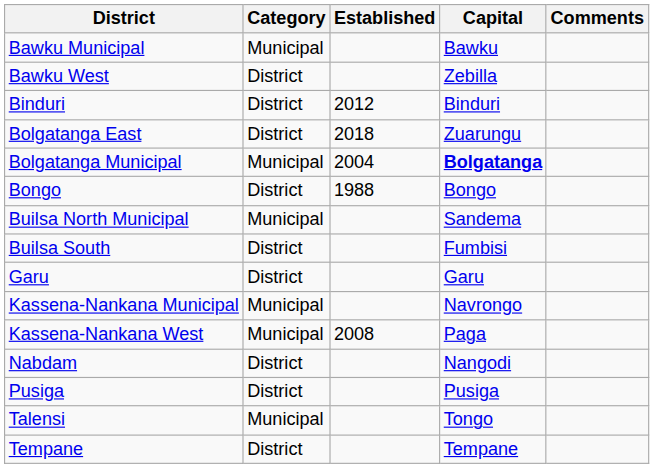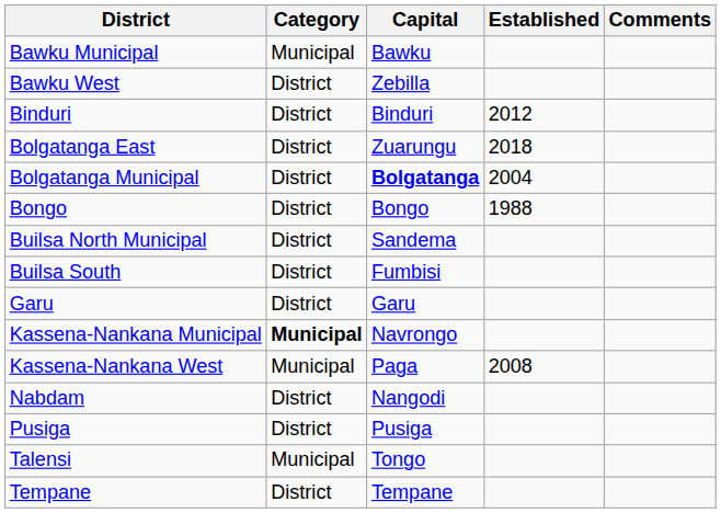 <table class="wikitable sortable">
 <tr>
 <th>District</th>
 <th>Category</th>
+<th>Capital</th>
 <th>Established</th>
-<th>Capital</th>
 <th>Comments</th>
 </tr>
 <tr>
 <td><a href='#'>Bawku Municipal</a></td>
 <td>Municipal</td>
+<td><a href='#'>Bawku</a></td>
 <td></td>
-<td><a href='#'>Bawku</a></td>
 <td></td>
 </tr>
 <tr>
 <td><a href='#'>Bawku West</a></td>
 <td>District</td>
+<td><a href='#'>Zebilla</a></td>
 <td></td>
-<td><a href='#'>Zebilla</a></td>
 <td></td>
 </tr>
 <tr>
 <td><a href='#'>Binduri</a></td>
 <td>District</td>
+<td><a href='#'>Binduri</a></td>
 <td>2012</td>
-<td><a href='#'>Binduri</a></td>
 <td></td>
 </tr>
 <tr>
 <td><a href='#'>Bolgatanga East</a></td>
 <td>District</td>
+<td><a href='#'>Zuarungu</a></td>
 <td>2018</td>
-<td><a href='#'>Zuarungu</a></td>
 <td></td>
 </tr>
 <tr>
 <td><a href='#'>Bolgatanga Municipal</a></td>
-<td>Municipal</td>
+<td>District</td>
+<td><strong><a href='#'>Bolgatanga</a></strong></td>
 <td>2004</td>
-<td><strong><a href='#'>Bolgatanga</a></strong></td>
 <td></td>
 </tr>
 <tr>
 <td><a href='#'>Bongo</a></td>
 <td>District</td>
+<td><a href='#'>Bongo</a></td>
 <td>1988</td>
-<td><a href='#'>Bongo</a></td>
 <td></td>
 </tr>
 <tr>
 <td><a href='#'>Builsa North Municipal</a></td>
-<td>Municipal</td>
+<td>District</td>
+<td><a href='#'>Sandema</a></td>
 <td></td>
-<td><a href='#'>Sandema</a></td>
 <td></td>
 </tr>
 <tr>
 <td><a href='#'>Builsa South</a></td>
 <td>District</td>
+<td><a href='#'>Fumbisi</a></td>
 <td></td>
-<td><a href='#'>Fumbisi</a></td>
 <td></td>
 </tr>
 <tr>
 <td><a href='#'>Garu</a></td>
 <td>District</td>
+<td><a href='#'>Garu</a></td>
 <td></td>
-<td><a href='#'>Garu</a></td>
 <td></td>
 </tr>
 <tr>
 <td><a href='#'>Kassena-Nankana Municipal</a></td>
-<td>Municipal</td>
+<td><strong>Municipal</strong></td>
+<td><a href='#'>Navrongo</a></td>
 <td></td>
-<td><a href='#'>Navrongo</a></td>
 <td></td>
 </tr>
 <tr>
 <td><a href='#'>Kassena-Nankana West</a></td>
 <td>Municipal</td>
+<td><a href='#'>Paga</a></td>
 <td>2008</td>
-<td><a href='#'>Paga</a></td>
 <td></td>
 </tr>
 <tr>
 <td><a href='#'>Nabdam</a></td>
 <td>District</td>
+<td><a href='#'>Nangodi</a></td>
 <td></td>
-<td><a href='#'>Nangodi</a></td>
 <td></td>
 </tr>
 <tr>
 <td><a href='#'>Pusiga</a></td>
 <td>District</td>
+<td><a href='#'>Pusiga</a></td>
 <td></td>
-<td><a href='#'>Pusiga</a></td>
 <td></td>
 </tr>
 <tr>
 <td><a href='#'>Talensi</a></td>
 <td>Municipal</td>
+<td><a href='#'>Tongo</a></td>
 <td></td>
-<td><a href='#'>Tongo</a></td>
 <td></td>
 </tr>
 <tr>
 <td><a href='#'>Tempane</a></td>
 <td>District</td>
+<td><a href='#'>Tempane</a></td>
 <td></td>
-<td><a href='#'>Tempane</a></td>
 <td></td>
 </tr>
 </table>
